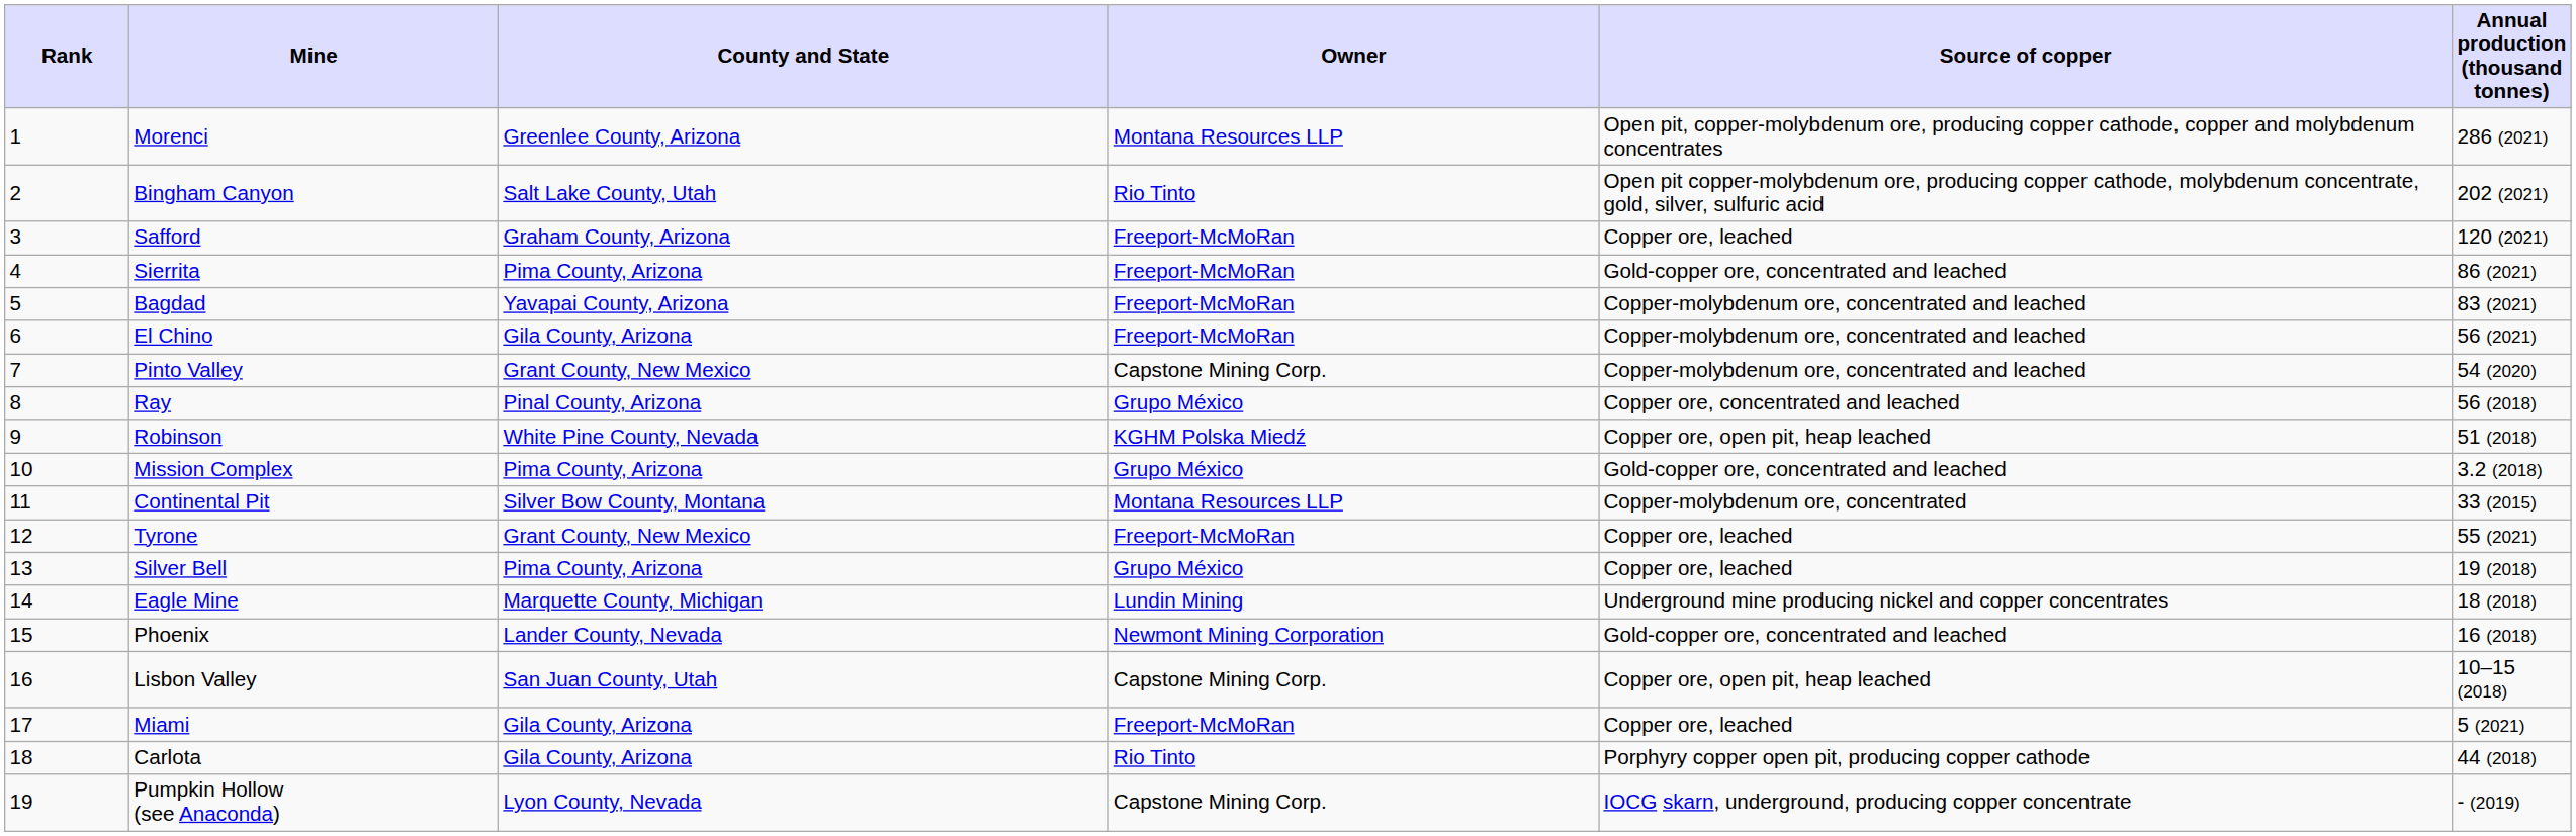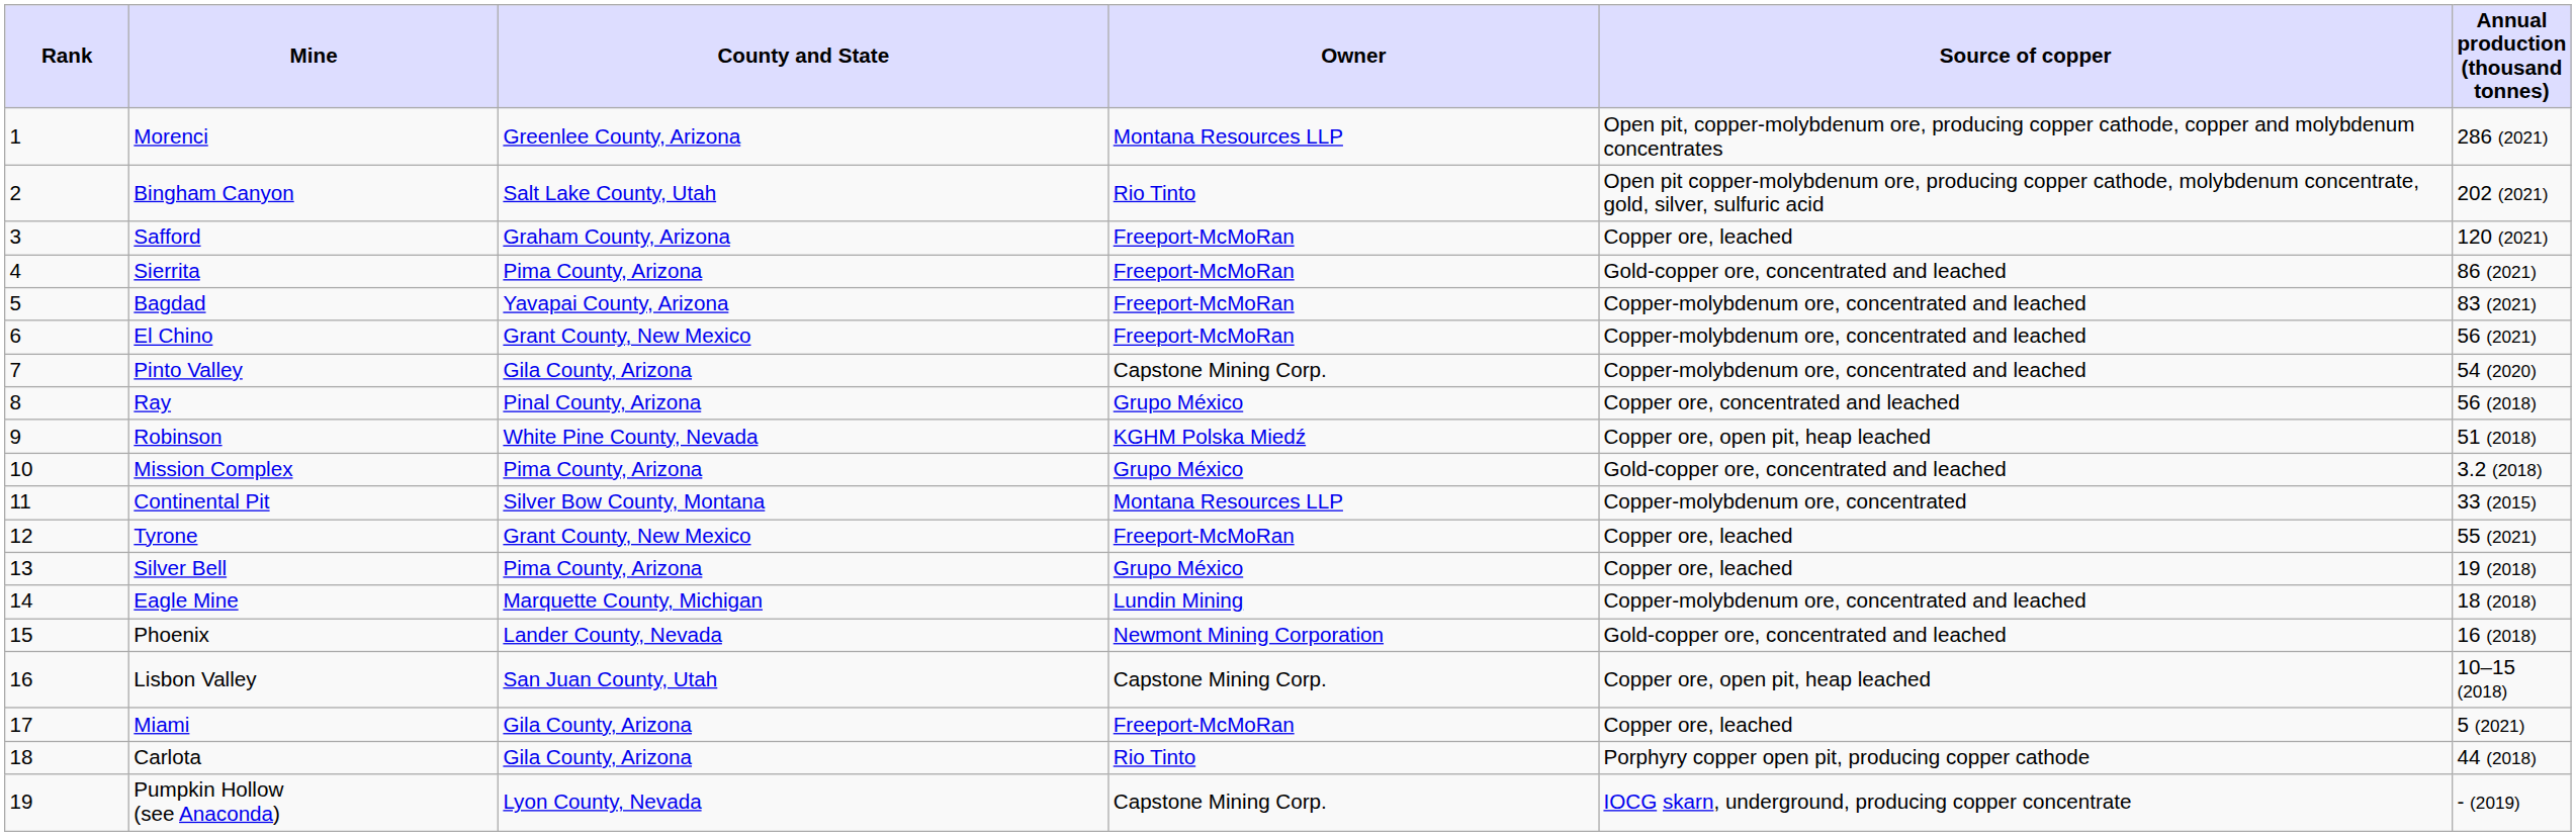 <table class="wikitable sortable sortable">
 <tr>
 <th style="background:#ddf; width:5%;">Rank</th>
 <th style="background:#ddf; width:15%;">Mine</th>
 <th style="background:#ddf; width:25%;">County and State</th>
 <th style="background:#ddf; width:20%;">Owner</th>
 <th style="background:#ddf; width:35%;">Source of copper</th>
 <th style="background:#ddf; width:15%;">Annual production (thousand tonnes)</th>
 </tr>
 <tr>
 <td>1</td>
 <td><a href='#'>Morenci</a></td>
 <td><a href='#'>Greenlee County, Arizona</a><br></td>
 <td><a href='#'>Montana Resources LLP</a></td>
 <td>Open pit, copper-molybdenum ore, producing copper cathode, copper and molybdenum concentrates</td>
 <td>286 <small>(2021)</small></td>
 </tr>
 <tr>
 <td>2</td>
 <td><a href='#'>Bingham Canyon</a></td>
 <td><a href='#'>Salt Lake County, Utah</a><br></td>
 <td><a href='#'>Rio Tinto</a></td>
 <td>Open pit copper-molybdenum ore, producing copper cathode, molybdenum concentrate, gold, silver, sulfuric acid</td>
 <td>202 <small>(2021)</small></td>
 </tr>
 <tr>
 <td>3</td>
 <td><a href='#'>Safford</a></td>
 <td><a href='#'>Graham County, Arizona</a><br></td>
 <td><a href='#'>Freeport-McMoRan</a></td>
 <td>Copper ore, leached</td>
 <td>120 <small>(2021)</small></td>
 </tr>
 <tr>
 <td>4</td>
 <td><a href='#'>Sierrita</a></td>
 <td><a href='#'>Pima County, Arizona</a><br></td>
 <td><a href='#'>Freeport-McMoRan</a></td>
 <td>Gold-copper ore, concentrated and leached</td>
 <td>86 <small>(2021)</small></td>
 </tr>
 <tr>
 <td>5</td>
 <td><a href='#'>Bagdad</a></td>
 <td><a href='#'>Yavapai County, Arizona</a><br></td>
 <td><a href='#'>Freeport-McMoRan</a></td>
 <td>Copper-molybdenum ore, concentrated and leached</td>
 <td>83 <small>(2021)</small></td>
 </tr>
 <tr>
 <td>6</td>
 <td><a href='#'>El Chino</a></td>
-<td><a href='#'>Gila County, Arizona</a><br></td>
+<td><a href='#'>Grant County, New Mexico</a><br></td>
 <td><a href='#'>Freeport-McMoRan</a></td>
 <td>Copper-molybdenum ore, concentrated and leached</td>
 <td>56 <small>(2021)</small></td>
 </tr>
 <tr>
 <td>7</td>
 <td><a href='#'>Pinto Valley</a></td>
-<td><a href='#'>Grant County, New Mexico</a><br></td>
+<td><a href='#'>Gila County, Arizona</a><br></td>
 <td>Capstone Mining Corp.</td>
 <td>Copper-molybdenum ore, concentrated and leached</td>
 <td>54 <small>(2020)</small></td>
 </tr>
 <tr>
 <td>8</td>
 <td><a href='#'>Ray</a></td>
 <td><a href='#'>Pinal County, Arizona</a><br></td>
 <td><a href='#'>Grupo México</a></td>
 <td>Copper ore, concentrated and leached</td>
 <td>56 <small>(2018)</small></td>
 </tr>
 <tr>
 <td>9</td>
 <td><a href='#'>Robinson</a></td>
 <td><a href='#'>White Pine County, Nevada</a><br></td>
 <td><a href='#'>KGHM Polska Miedź</a></td>
 <td>Copper ore, open pit, heap leached</td>
 <td>51 <small>(2018)</small></td>
 </tr>
 <tr>
 <td>10</td>
 <td><a href='#'>Mission Complex</a></td>
 <td><a href='#'>Pima County, Arizona</a></td>
 <td><a href='#'>Grupo México</a></td>
 <td>Gold-copper ore, concentrated and leached</td>
 <td>3.2 <small>(2018)</small></td>
 </tr>
 <tr>
 <td>11</td>
 <td><a href='#'>Continental Pit</a></td>
 <td><a href='#'>Silver Bow County, Montana</a></td>
 <td><a href='#'>Montana Resources LLP</a></td>
 <td>Copper-molybdenum ore, concentrated</td>
 <td>33 <small>(2015)</small></td>
 </tr>
 <tr>
 <td>12</td>
 <td><a href='#'>Tyrone</a></td>
 <td><a href='#'>Grant County, New Mexico</a></td>
 <td><a href='#'>Freeport-McMoRan</a></td>
 <td>Copper ore, leached</td>
 <td>55 <small>(2021)</small></td>
 </tr>
 <tr>
 <td>13</td>
 <td><a href='#'>Silver Bell</a></td>
 <td><a href='#'>Pima County, Arizona</a></td>
 <td><a href='#'>Grupo México</a></td>
 <td>Copper ore, leached</td>
 <td>19 <small>(2018)</small></td>
 </tr>
 <tr>
 <td>14</td>
 <td><a href='#'>Eagle Mine</a></td>
 <td><a href='#'>Marquette County, Michigan</a><br></td>
 <td><a href='#'>Lundin Mining</a></td>
-<td>Underground mine producing nickel and copper concentrates</td>
+<td>Copper-molybdenum ore, concentrated and leached</td>
 <td>18 <small>(2018)</small></td>
 </tr>
 <tr>
 <td>15</td>
 <td>Phoenix</td>
 <td><a href='#'>Lander County, Nevada</a></td>
 <td><a href='#'>Newmont Mining Corporation</a></td>
 <td>Gold-copper ore, concentrated and leached</td>
 <td>16 <small>(2018)</small></td>
 </tr>
 <tr>
 <td>16</td>
 <td>Lisbon Valley</td>
 <td><a href='#'>San Juan County, Utah</a></td>
 <td>Capstone Mining Corp.</td>
 <td>Copper ore, open pit, heap leached</td>
 <td>10–15 <small>(2018)</small></td>
 </tr>
 <tr>
 <td>17</td>
 <td><a href='#'>Miami</a></td>
 <td><a href='#'>Gila County, Arizona</a></td>
 <td><a href='#'>Freeport-McMoRan</a></td>
 <td>Copper ore, leached</td>
 <td>5 <small>(2021)</small></td>
 </tr>
 <tr>
 <td>18</td>
 <td>Carlota</td>
 <td><a href='#'>Gila County, Arizona</a></td>
 <td><a href='#'>Rio Tinto</a></td>
 <td>Porphyry copper open pit, producing copper cathode</td>
 <td>44 <small>(2018)</small></td>
 </tr>
 <tr>
 <td>19</td>
 <td>Pumpkin Hollow <br> (see <a href='#'>Anaconda</a>)</td>
 <td><a href='#'>Lyon County, Nevada</a></td>
 <td>Capstone Mining Corp.</td>
 <td><a href='#'>IOCG</a> <a href='#'>skarn</a>, underground, producing copper concentrate</td>
 <td>- <small>(2019)</small></td>
 </tr>
 <tr>
 </tr>
 </table>
